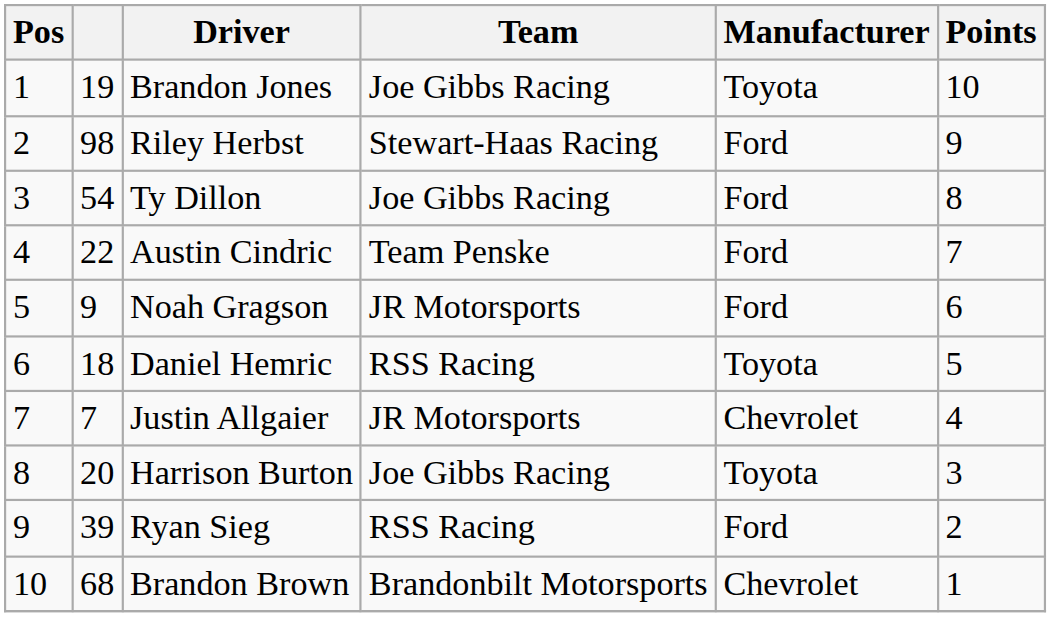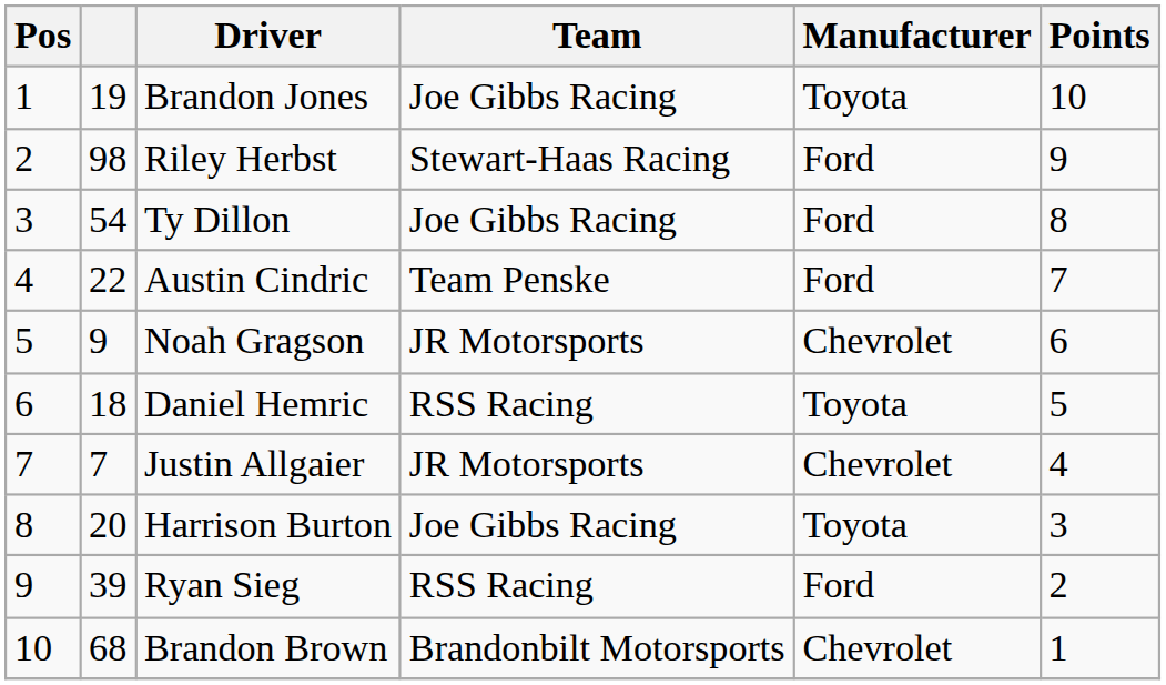 <table class="wikitable" style="font-size:98%">
 <tr>
 <th>Pos</th>
 <th></th>
 <th>Driver</th>
 <th>Team</th>
 <th>Manufacturer</th>
 <th>Points</th>
 </tr>
 <tr>
 <td>1</td>
 <td>19</td>
 <td>Brandon Jones</td>
 <td>Joe Gibbs Racing</td>
 <td>Toyota</td>
 <td>10</td>
 </tr>
 <tr>
 <td>2</td>
 <td>98</td>
 <td>Riley Herbst</td>
 <td>Stewart-Haas Racing</td>
 <td>Ford</td>
 <td>9</td>
 </tr>
 <tr>
 <td>3</td>
 <td>54</td>
 <td>Ty Dillon</td>
 <td>Joe Gibbs Racing</td>
 <td>Ford</td>
 <td>8</td>
 </tr>
 <tr>
 <td>4</td>
 <td>22</td>
 <td>Austin Cindric</td>
 <td>Team Penske</td>
 <td>Ford</td>
 <td>7</td>
 </tr>
 <tr>
 <td>5</td>
 <td>9</td>
 <td>Noah Gragson</td>
 <td>JR Motorsports</td>
-<td>Ford</td>
+<td>Chevrolet</td>
 <td>6</td>
 </tr>
 <tr>
 <td>6</td>
 <td>18</td>
 <td>Daniel Hemric</td>
 <td>RSS Racing</td>
 <td>Toyota</td>
 <td>5</td>
 </tr>
 <tr>
 <td>7</td>
 <td>7</td>
 <td>Justin Allgaier</td>
 <td>JR Motorsports</td>
 <td>Chevrolet</td>
 <td>4</td>
 </tr>
 <tr>
 <td>8</td>
 <td>20</td>
 <td>Harrison Burton</td>
 <td>Joe Gibbs Racing</td>
 <td>Toyota</td>
 <td>3</td>
 </tr>
 <tr>
 <td>9</td>
 <td>39</td>
 <td>Ryan Sieg</td>
 <td>RSS Racing</td>
 <td>Ford</td>
 <td>2</td>
 </tr>
 <tr>
 <td>10</td>
 <td>68</td>
 <td>Brandon Brown</td>
 <td>Brandonbilt Motorsports</td>
 <td>Chevrolet</td>
 <td>1</td>
 </tr>
 <tr>
 </tr>
 </table>
